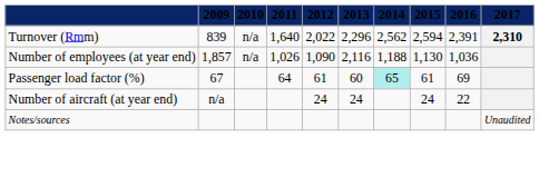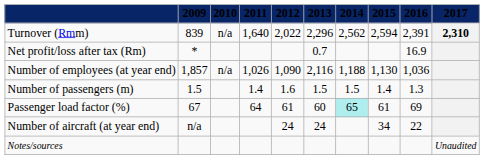 <table class="wikitable" style="margin-left: auto; margin-right: auto; margin: auto; text-align:center;">
 <tr style="text-align:center;">
 <th style="background: #082567;"></th>
 <th style="background: #082567;"><span>2009</span></th>
 <th style="background: #082567;"><span>2010</span></th>
 <th style="background: #082567;"><span>2011</span></th>
 <th style="background: #082567;"><span>2012</span></th>
 <th style="background: #082567;"><span>2013</span></th>
 <th style="background: #082567;"><span>2014</span></th>
 <th style="background: #082567;"><span>2015</span></th>
 <th style="background: #082567;"><span>2016</span></th>
 <th style="background: #082567;"><span>2017</span></th>
 </tr>
 <tr>
 <td align=left>Turnover (<a href='#'>Rm</a>m)</td>
 <td>839</td>
 <td>n/a</td>
 <td>1,640</td>
 <td>2,022</td>
 <td>2,296</td>
 <td>2,562</td>
 <td>2,594</td>
 <td>2,391</td>
 <th>2,310</th>
 </tr>
 <tr>
+<td align=left>Net profit/loss after tax (Rm)</td>
+<td>*</td>
+<td></td>
+<td></td>
+<td></td>
+<td>0.7</td>
+<td></td>
+<td></td>
+<td>16.9</td>
+<th></th>
+</tr>
+<tr>
 <td align=left>Number of employees (at year end)</td>
 <td>1,857</td>
 <td>n/a</td>
 <td>1,026</td>
 <td>1,090</td>
 <td>2,116</td>
 <td>1,188</td>
 <td>1,130</td>
 <td>1,036</td>
+<th></th>
+</tr>
+<tr>
+<td align=left>Number of passengers (m)</td>
+<td>1.5</td>
+<td></td>
+<td>1.4</td>
+<td>1.6</td>
+<td>1.5</td>
+<td>1.5</td>
+<td>1.4</td>
+<td>1.3</td>
 <th></th>
 </tr>
 <tr>
 <td align=left>Passenger load factor (%)</td>
 <td>67</td>
 <td></td>
 <td>64</td>
 <td>61</td>
 <td>60</td>
 <td style="background: paleturquoise;">65</td>
 <td>61</td>
 <td>69</td>
 <th></th>
 </tr>
 <tr>
 <td align=left>Number of aircraft (at year end)</td>
 <td>n/a</td>
 <td></td>
 <td></td>
 <td>24</td>
 <td>24</td>
 <td></td>
-<td>24</td>
+<td>34</td>
 <td>22</td>
 <th></th>
 </tr>
 <tr>
 <td align=left><small><em>Notes/sources</em></small></td>
 <td></td>
 <td></td>
 <td></td>
 <td></td>
 <td></td>
 <td></td>
 <td></td>
 <td></td>
 <td><small><em>Unaudited</em></small><br></td>
 </tr>
 </table>
